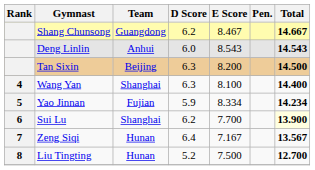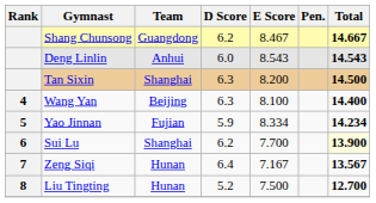 <table class="wikitable sortable" style="text-align:center; font-size:95%">
 <tr>
 <th>Rank</th>
 <th>Gymnast</th>
 <th>Team</th>
 <th>D Score</th>
 <th>E Score</th>
 <th>Pen.</th>
 <th>Total</th>
 </tr>
 <tr bgcolor=fffcaf>
 <th scope=row style="text-align:center"></th>
 <td align=left><a href='#'>Shang Chunsong</a></td>
 <td><a href='#'>Guangdong</a></td>
 <td>6.2</td>
 <td>8.467</td>
 <td></td>
 <td><strong>14.667</strong></td>
 </tr>
 <tr bgcolor=e5e5e5>
 <th scope=row style="text-align:center"></th>
 <td align=left><a href='#'>Deng Linlin</a></td>
 <td><a href='#'>Anhui</a></td>
 <td>6.0</td>
 <td>8.543</td>
 <td></td>
 <td><strong>14.543</strong></td>
 </tr>
 <tr bgcolor=eecc99>
 <th scope=row style="text-align:center"></th>
 <td align=left><a href='#'>Tan Sixin</a></td>
-<td><a href='#'>Beijing</a></td>
+<td><a href='#'>Shanghai</a></td>
 <td>6.3</td>
 <td>8.200</td>
 <td></td>
 <td><strong>14.500</strong></td>
 </tr>
 <tr>
 <th scope=row style="text-align:center">4</th>
 <td align=left><a href='#'>Wang Yan</a></td>
-<td><a href='#'>Shanghai</a></td>
+<td><a href='#'>Beijing</a></td>
 <td>6.3</td>
 <td>8.100</td>
 <td></td>
 <td><strong>14.400</strong></td>
 </tr>
 <tr>
 <th scope=row style="text-align:center">5</th>
 <td align=left><a href='#'>Yao Jinnan</a></td>
 <td><a href='#'>Fujian</a></td>
 <td>5.9</td>
 <td>8.334</td>
 <td></td>
 <td><strong>14.234</strong></td>
 </tr>
 <tr>
 <th scope=row style="text-align:center">6</th>
 <td align=left><a href='#'>Sui Lu</a></td>
 <td><a href='#'>Shanghai</a></td>
 <td>6.2</td>
 <td>7.700</td>
 <td></td>
 <td style="background: lightyellow;"><strong>13.900</strong></td>
 </tr>
 <tr>
 <th scope=row style="text-align:center">7</th>
 <td align=left><a href='#'>Zeng Siqi</a></td>
 <td><a href='#'>Hunan</a></td>
 <td>6.4</td>
 <td>7.167</td>
 <td></td>
 <td><strong>13.567</strong></td>
 </tr>
 <tr>
 <th scope=row style="text-align:center">8</th>
 <td align=left><a href='#'>Liu Tingting</a></td>
 <td><a href='#'>Hunan</a></td>
 <td>5.2</td>
 <td>7.500</td>
 <td></td>
 <td><strong>12.700</strong></td>
 </tr>
 <tr>
 </tr>
 </table>
